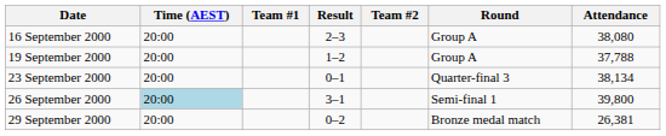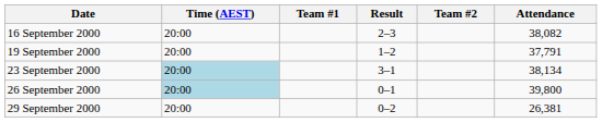 <table class="wikitable" style="text-align: left;" width="90%">
 <tr>
 <th>Date</th>
 <th>Time (<a href='#'>AEST</a>)</th>
 <th>Team #1</th>
 <th>Result</th>
 <th>Team #2</th>
-<th>Round</th>
 <th>Attendance</th>
 </tr>
 <tr>
 <td>16 September 2000</td>
 <td>20:00</td>
 <td></td>
 <td style="text-align:center;">2–3</td>
 <td></td>
-<td>Group A</td>
-<td style="text-align:center;">38,080</td>
+<td style="text-align:center;">38,082</td>
 </tr>
 <tr>
 <td>19 September 2000</td>
 <td>20:00</td>
 <td></td>
 <td style="text-align:center;">1–2</td>
 <td></td>
-<td>Group A</td>
-<td style="text-align:center;">37,788</td>
+<td style="text-align:center;">37,791</td>
 </tr>
 <tr>
 <td>23 September 2000</td>
-<td>20:00</td>
+<td style="background: lightblue;">20:00</td>
 <td></td>
-<td style="text-align:center;">0–1</td>
+<td style="text-align:center;">3–1</td>
 <td></td>
-<td>Quarter-final 3</td>
 <td style="text-align:center;">38,134</td>
 </tr>
 <tr>
 <td>26 September 2000</td>
 <td style="background: lightblue;">20:00</td>
 <td></td>
-<td style="text-align:center;">3–1</td>
+<td style="text-align:center;">0–1</td>
 <td></td>
-<td>Semi-final 1</td>
 <td style="text-align:center;">39,800</td>
 </tr>
 <tr>
 <td>29 September 2000</td>
 <td>20:00</td>
 <td></td>
 <td style="text-align:center;">0–2</td>
 <td></td>
-<td>Bronze medal match</td>
 <td style="text-align:center;">26,381</td>
 </tr>
 </table>
